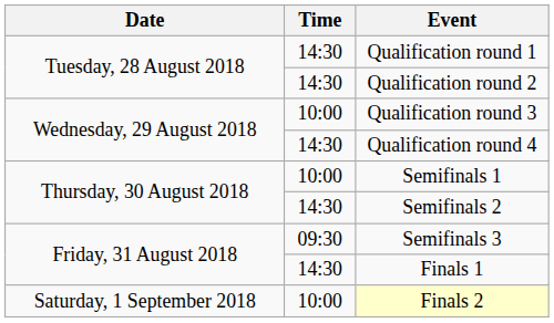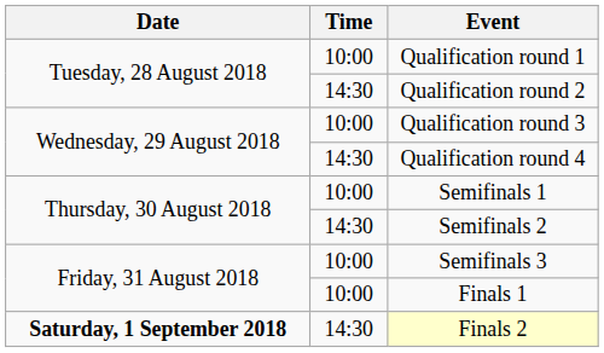 <table class = "wikitable" style="text-align:center;">
 <tr>
 <th width=220>Date</th>
 <th width=50>Time</th>
 <th width=150>Event</th>
 </tr>
 <tr>
 <td rowspan=2>Tuesday, 28 August 2018</td>
-<td>14:30</td>
+<td>10:00</td>
 <td>Qualification round 1</td>
 </tr>
 <tr>
 <td>14:30</td>
 <td>Qualification round 2</td>
 </tr>
 <tr>
 <td rowspan=2>Wednesday, 29 August 2018</td>
 <td>10:00</td>
 <td>Qualification round 3</td>
 </tr>
 <tr>
 <td>14:30</td>
 <td>Qualification round 4</td>
 </tr>
 <tr>
 <td rowspan=2>Thursday, 30 August 2018</td>
 <td>10:00</td>
 <td>Semifinals 1</td>
 </tr>
 <tr>
 <td>14:30</td>
 <td>Semifinals 2</td>
 </tr>
 <tr>
 <td rowspan=2>Friday, 31 August 2018</td>
-<td>09:30</td>
+<td>10:00</td>
 <td>Semifinals 3</td>
 </tr>
 <tr>
-<td>14:30</td>
+<td>10:00</td>
 <td>Finals 1</td>
 </tr>
 <tr>
-<td>Saturday, 1 September 2018</td>
-<td>10:00</td>
+<td><strong>Saturday, 1 September 2018</strong></td>
+<td>14:30</td>
 <td bgcolor="ffffcc">Finals 2</td>
 </tr>
 </table>
